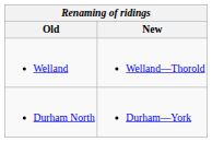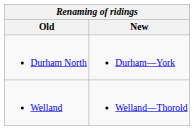 <table class="wikitable">
 <tr>
 <th colspan="2"><em>Renaming of ridings</em></th>
 </tr>
 <tr>
 <th>Old</th>
 <th>New</th>
 </tr>
 <tr>
+<td><br><ul><li><a href='#'>Durham North</a></li></ul></td>
+<td><br><ul><li><a href='#'>Durham—York</a></li></ul></td>
+</tr>
+<tr>
 <td><br><ul><li><a href='#'>Welland</a></li></ul></td>
 <td><br><ul><li><a href='#'>Welland—Thorold</a></li></ul></td>
 </tr>
-<tr>
-<td><br><ul><li><a href='#'>Durham North</a></li></ul></td>
-<td><br><ul><li><a href='#'>Durham—York</a></li></ul></td>
-</tr>
 </table>
